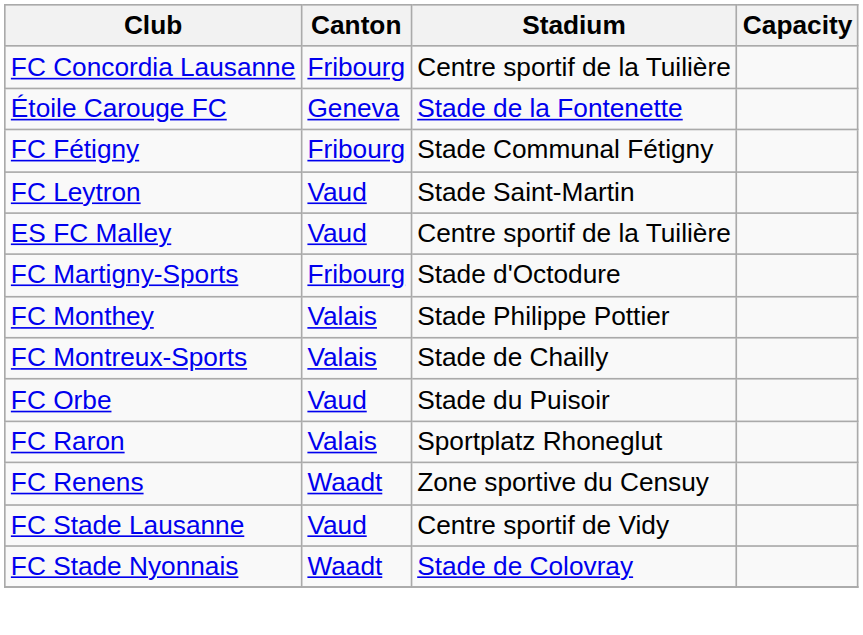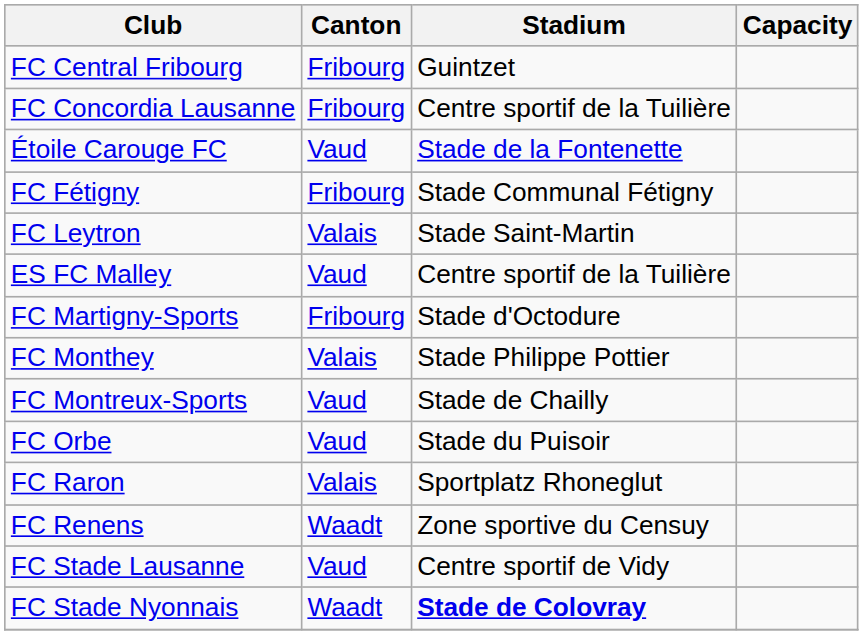 <table class="wikitable">
 <tr>
 <th>Club</th>
 <th>Canton</th>
 <th>Stadium</th>
 <th>Capacity</th>
+</tr>
+<tr>
+<td><a href='#'>FC Central Fribourg</a></td>
+<td><a href='#'>Fribourg</a></td>
+<td>Guintzet</td>
+<td></td>
 </tr>
 <tr>
 <td><a href='#'>FC Concordia Lausanne</a></td>
 <td><a href='#'>Fribourg</a></td>
 <td>Centre sportif de la Tuilière</td>
 <td></td>
 </tr>
 <tr>
 <td><a href='#'>Étoile Carouge FC</a></td>
-<td><a href='#'>Geneva</a></td>
+<td><a href='#'>Vaud</a></td>
 <td><a href='#'>Stade de la Fontenette</a></td>
 <td></td>
 </tr>
 <tr>
 <td><a href='#'>FC Fétigny</a></td>
 <td><a href='#'>Fribourg</a></td>
 <td>Stade Communal Fétigny</td>
 <td></td>
 </tr>
 <tr>
 <td><a href='#'>FC Leytron</a></td>
-<td><a href='#'>Vaud</a></td>
+<td><a href='#'>Valais</a></td>
 <td>Stade Saint-Martin</td>
 <td></td>
 </tr>
 <tr>
 <td><a href='#'>ES FC Malley</a></td>
 <td><a href='#'>Vaud</a></td>
 <td>Centre sportif de la Tuilière</td>
 <td></td>
 </tr>
 <tr>
 <td><a href='#'>FC Martigny-Sports</a></td>
 <td><a href='#'>Fribourg</a></td>
 <td>Stade d'Octodure</td>
 <td></td>
 </tr>
 <tr>
 <td><a href='#'>FC Monthey</a></td>
 <td><a href='#'>Valais</a></td>
 <td>Stade Philippe Pottier</td>
 <td></td>
 </tr>
 <tr>
 <td><a href='#'>FC Montreux-Sports</a></td>
-<td><a href='#'>Valais</a></td>
+<td><a href='#'>Vaud</a></td>
 <td>Stade de Chailly</td>
 <td></td>
 </tr>
 <tr>
 <td><a href='#'>FC Orbe</a></td>
 <td><a href='#'>Vaud</a></td>
 <td>Stade du Puisoir</td>
 <td></td>
 </tr>
 <tr>
 <td><a href='#'>FC Raron</a></td>
 <td><a href='#'>Valais</a></td>
 <td>Sportplatz Rhoneglut</td>
 <td></td>
 </tr>
 <tr>
 <td><a href='#'>FC Renens</a></td>
 <td><a href='#'>Waadt</a></td>
 <td>Zone sportive du Censuy</td>
 <td></td>
 </tr>
 <tr>
 <td><a href='#'>FC Stade Lausanne</a></td>
 <td><a href='#'>Vaud</a></td>
 <td>Centre sportif de Vidy</td>
 <td></td>
 </tr>
 <tr>
 <td><a href='#'>FC Stade Nyonnais</a></td>
 <td><a href='#'>Waadt</a></td>
-<td><a href='#'>Stade de Colovray</a></td>
+<td><strong><a href='#'>Stade de Colovray</a></strong></td>
 <td></td>
 </tr>
 <tr>
 </tr>
 </table>
